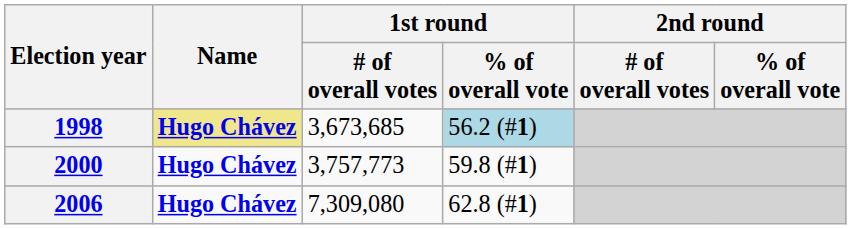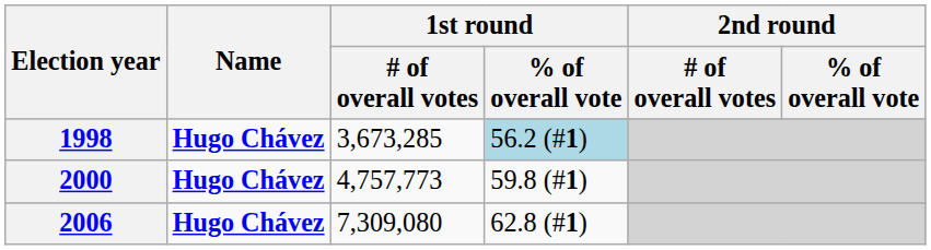 <table class=wikitable>
 <tr>
 <th rowspan=2>Election year</th>
 <th rowspan=2>Name</th>
 <th colspan=2>1st round</th>
 <th colspan=2>2nd round</th>
 </tr>
 <tr>
 <th># of<br>overall votes</th>
 <th>% of<br>overall vote</th>
 <th># of<br>overall votes</th>
 <th>% of<br>overall vote</th>
 </tr>
 <tr>
 <th><a href='#'>1998</a></th>
-<td style="background: khaki;"><strong><a href='#'>Hugo Chávez</a></strong></td>
-<td>3,673,685</td>
+<td><strong><a href='#'>Hugo Chávez</a></strong></td>
+<td>3,673,285</td>
 <td style="background: lightblue;">56.2 (#<strong>1</strong>)</td>
 <td colspan=2 bgcolor=lightgrey></td>
 </tr>
 <tr>
 <th><a href='#'>2000</a></th>
 <td><strong><a href='#'>Hugo Chávez</a></strong></td>
-<td>3,757,773</td>
+<td>4,757,773</td>
 <td>59.8 (#<strong>1</strong>)</td>
 <td colspan=2 bgcolor=lightgrey></td>
 </tr>
 <tr>
 <th><a href='#'>2006</a></th>
 <td><strong><a href='#'>Hugo Chávez</a></strong></td>
 <td>7,309,080</td>
 <td>62.8 (#<strong>1</strong>)</td>
 <td colspan=2 bgcolor=lightgrey></td>
 </tr>
 </table>
